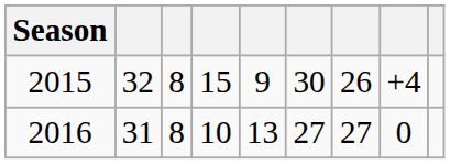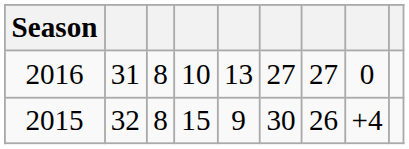 <table class="wikitable" style="text-align:center;">
 <tr>
 <th>Season</th>
 <th></th>
 <th></th>
 <th></th>
 <th></th>
 <th></th>
 <th></th>
 <th></th>
 <th></th>
 </tr>
 <tr>
+<td>2016</td>
+<td>31</td>
+<td>8</td>
+<td>10</td>
+<td>13</td>
+<td>27</td>
+<td>27</td>
+<td>0</td>
+<td></td>
+</tr>
+<tr>
 <td>2015</td>
 <td>32</td>
 <td>8</td>
 <td>15</td>
 <td>9</td>
 <td>30</td>
 <td>26</td>
 <td>+4</td>
 <td></td>
 </tr>
-<tr>
-<td>2016</td>
-<td>31</td>
-<td>8</td>
-<td>10</td>
-<td>13</td>
-<td>27</td>
-<td>27</td>
-<td>0</td>
-<td></td>
-</tr>
 </table>
